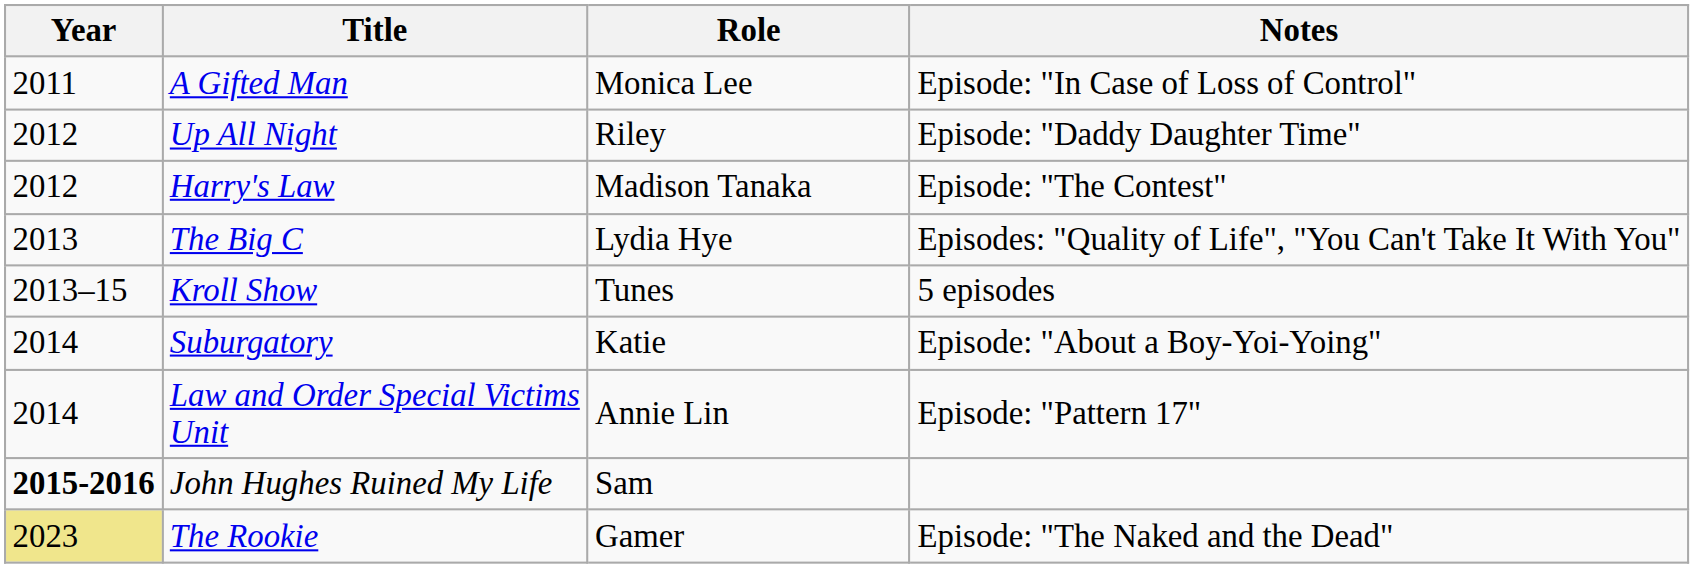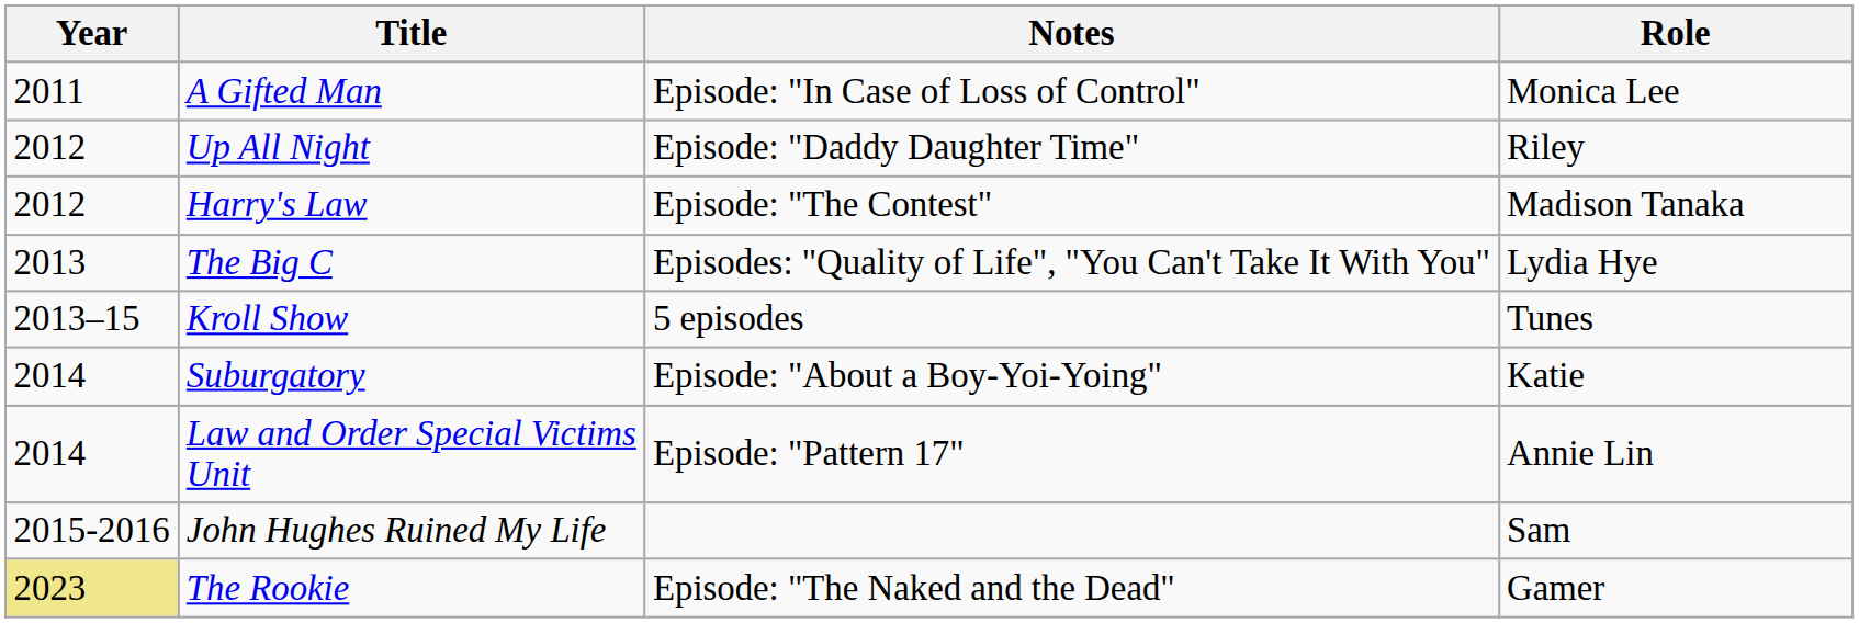 <table class="wikitable sortable">
 <tr>
 <th>Year</th>
 <th style="width:200px;">Title</th>
+<th class="unsortable">Notes</th>
 <th style="width:150px;">Role</th>
-<th class="unsortable">Notes</th>
 </tr>
 <tr>
 <td>2011</td>
 <td><em><a href='#'>A Gifted Man</a></em></td>
+<td>Episode: "In Case of Loss of Control"</td>
 <td>Monica Lee</td>
-<td>Episode: "In Case of Loss of Control"</td>
 </tr>
 <tr>
 <td>2012</td>
 <td><em><a href='#'>Up All Night</a></em></td>
+<td>Episode: "Daddy Daughter Time"</td>
 <td>Riley</td>
-<td>Episode: "Daddy Daughter Time"</td>
 </tr>
 <tr>
 <td>2012</td>
 <td><em><a href='#'>Harry's Law</a></em></td>
+<td>Episode: "The Contest"</td>
 <td>Madison Tanaka</td>
-<td>Episode: "The Contest"</td>
 </tr>
 <tr>
 <td>2013</td>
 <td><em><a href='#'>The Big C</a></em></td>
+<td>Episodes: "Quality of Life", "You Can't Take It With You"</td>
 <td>Lydia Hye</td>
-<td>Episodes: "Quality of Life", "You Can't Take It With You"</td>
 </tr>
 <tr>
 <td>2013–15</td>
 <td><em><a href='#'>Kroll Show</a></em></td>
+<td>5 episodes</td>
 <td>Tunes</td>
-<td>5 episodes</td>
 </tr>
 <tr>
 <td>2014</td>
 <td><em><a href='#'>Suburgatory</a></em></td>
+<td>Episode: "About a Boy-Yoi-Yoing"</td>
 <td>Katie</td>
-<td>Episode: "About a Boy-Yoi-Yoing"</td>
 </tr>
 <tr>
 <td>2014</td>
 <td><em><a href='#'>Law and Order Special Victims Unit</a></em></td>
+<td>Episode: "Pattern 17"</td>
 <td>Annie Lin</td>
-<td>Episode: "Pattern 17"</td>
 </tr>
 <tr>
-<td><strong>2015-2016</strong></td>
+<td>2015-2016</td>
 <td><em>John Hughes Ruined My Life</em></td>
+<td></td>
 <td>Sam</td>
-<td></td>
 </tr>
 <tr>
 <td style="background: khaki;">2023</td>
 <td><em><a href='#'>The Rookie</a></em></td>
+<td>Episode: "The Naked and the Dead"</td>
 <td>Gamer</td>
-<td>Episode: "The Naked and the Dead"</td>
 </tr>
 </table>
